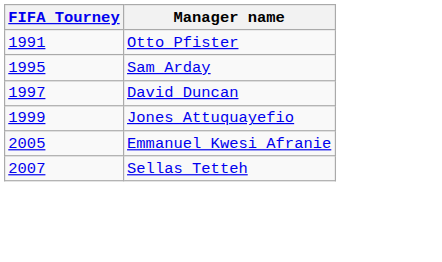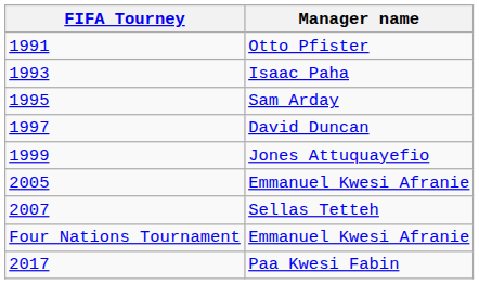 <table class="wikitable">
 <tr>
 <th><a href='#'>FIFA Tourney</a></th>
 <th>Manager name</th>
 </tr>
 <tr>
 <td> <a href='#'>1991</a></td>
 <td> <a href='#'>Otto Pfister</a></td>
+</tr>
+<tr>
+<td> <a href='#'>1993</a></td>
+<td> <a href='#'>Isaac Paha</a></td>
 </tr>
 <tr>
 <td> <a href='#'>1995</a></td>
 <td> <a href='#'>Sam Arday</a></td>
 </tr>
 <tr>
 <td> <a href='#'>1997</a></td>
 <td> <a href='#'>David Duncan</a></td>
 </tr>
 <tr>
 <td> <a href='#'>1999</a></td>
 <td> <a href='#'>Jones Attuquayefio</a></td>
 </tr>
 <tr>
 <td> <a href='#'>2005</a></td>
 <td> <a href='#'>Emmanuel Kwesi Afranie</a></td>
 </tr>
 <tr>
 <td> <a href='#'>2007</a></td>
 <td> <a href='#'>Sellas Tetteh</a></td>
 </tr>
+<tr>
+<td> <a href='#'>Four Nations Tournament</a></td>
+<td> <a href='#'>Emmanuel Kwesi Afranie</a></td>
+</tr>
+<tr>
+<td> <a href='#'>2017</a></td>
+<td> <a href='#'>Paa Kwesi Fabin</a></td>
+</tr>
 </table>
